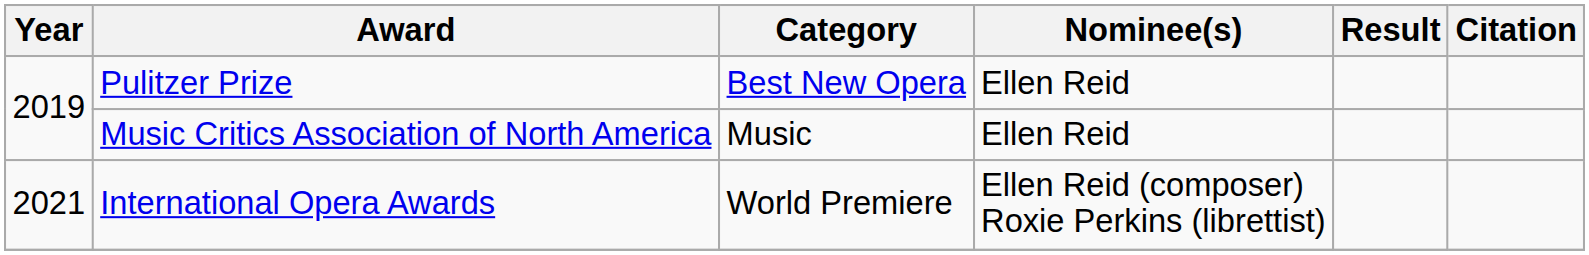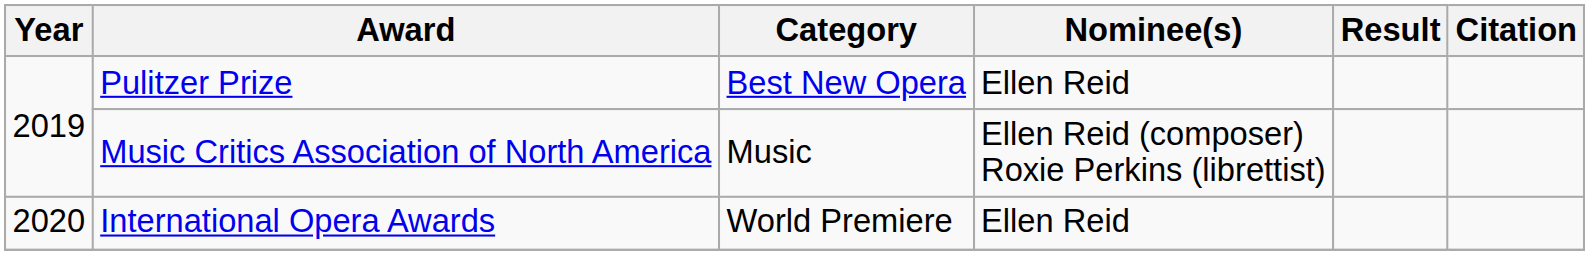 <table class="wikitable">
 <tr>
 <th>Year</th>
 <th>Award</th>
 <th>Category</th>
 <th>Nominee(s)</th>
 <th>Result</th>
 <th>Citation</th>
 </tr>
 <tr>
 <td rowspan="2">2019</td>
 <td><a href='#'>Pulitzer Prize</a></td>
 <td><a href='#'>Best New Opera</a></td>
 <td>Ellen Reid</td>
 <td></td>
 <td></td>
 </tr>
 <tr>
 <td><a href='#'>Music Critics Association of North America</a></td>
 <td>Music</td>
-<td>Ellen Reid</td>
+<td>Ellen Reid (composer)<br>Roxie Perkins (librettist)</td>
 <td></td>
 <td></td>
 </tr>
 <tr>
-<td>2021</td>
+<td>2020</td>
 <td><a href='#'>International Opera Awards</a></td>
 <td>World Premiere</td>
-<td>Ellen Reid (composer)<br>Roxie Perkins (librettist)</td>
+<td>Ellen Reid</td>
 <td></td>
 <td></td>
 </tr>
 <tr>
 </tr>
 </table>
